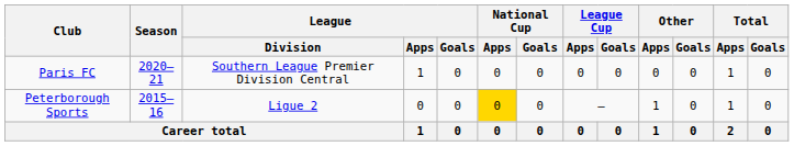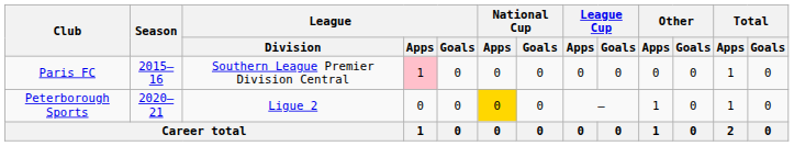 <table class="wikitable" style="text-align:center">
 <tr>
 <th rowspan="2">Club</th>
 <th rowspan="2">Season</th>
 <th colspan="3">League</th>
 <th colspan="2">National Cup</th>
 <th colspan="2"><a href='#'>League Cup</a></th>
 <th colspan="2">Other</th>
 <th colspan="2">Total</th>
 </tr>
 <tr>
 <th>Division</th>
 <th>Apps</th>
 <th>Goals</th>
 <th>Apps</th>
 <th>Goals</th>
 <th>Apps</th>
 <th>Goals</th>
 <th>Apps</th>
 <th>Goals</th>
 <th>Apps</th>
 <th>Goals</th>
 </tr>
 <tr>
 <td><a href='#'>Paris FC</a></td>
-<td><a href='#'>2020–21</a></td>
+<td><a href='#'>2015–16</a></td>
 <td><a href='#'>Southern League</a> Premier Division Central</td>
-<td>1</td>
+<td style="background: pink;">1</td>
 <td>0</td>
 <td>0</td>
 <td>0</td>
 <td>0</td>
 <td>0</td>
 <td>0</td>
 <td>0</td>
 <td>1</td>
 <td>0</td>
 </tr>
 <tr>
 <td><a href='#'>Peterborough Sports</a></td>
-<td><a href='#'>2015–16</a></td>
+<td><a href='#'>2020–21</a></td>
 <td><a href='#'>Ligue 2</a></td>
 <td>0</td>
 <td>0</td>
 <td style="background: gold;">0</td>
 <td>0</td>
 <td colspan="2">—</td>
 <td>1</td>
 <td>0</td>
 <td>1</td>
 <td>0</td>
 </tr>
 <tr>
 <th colspan="3">Career total</th>
 <th>1</th>
 <th>0</th>
 <th>0</th>
 <th>0</th>
 <th>0</th>
 <th>0</th>
 <th>1</th>
 <th>0</th>
 <th>2</th>
 <th>0</th>
 </tr>
 </table>
